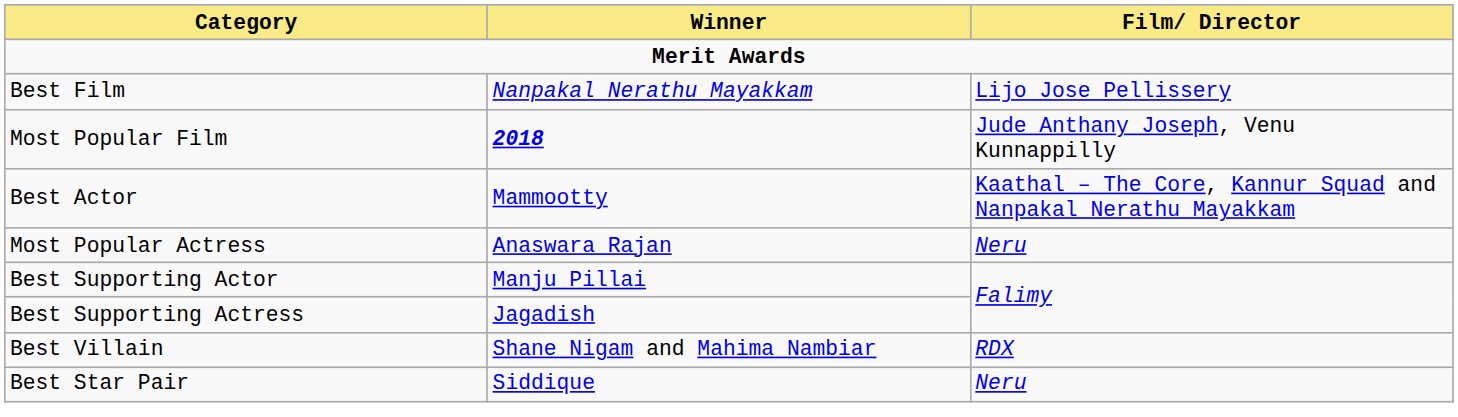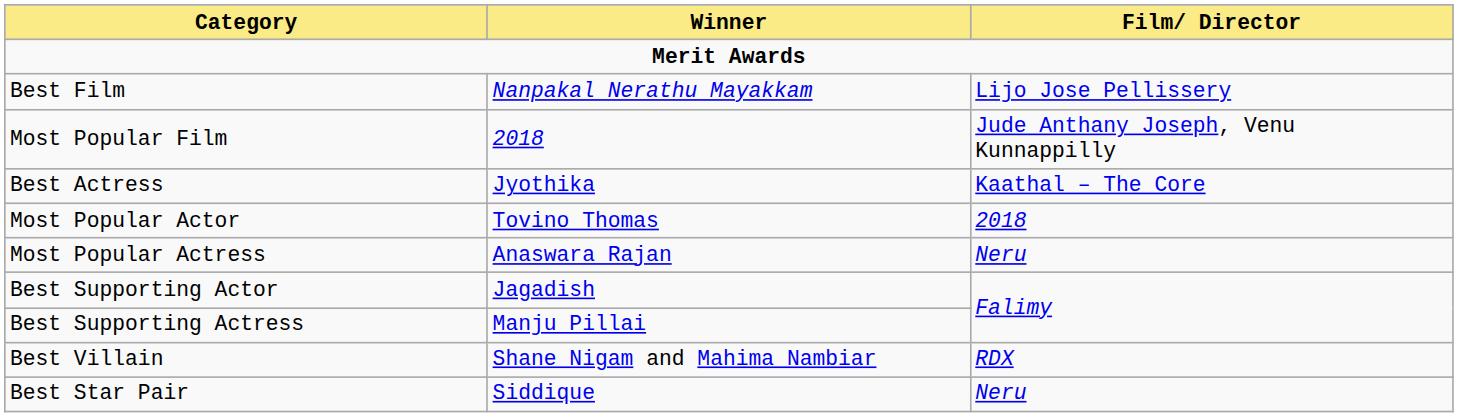 <table class="wikitable" style="width:100%">
 <tr style="background:#BEBEBE">
 <th width="30%" style="background:#FAEB86">Category</th>
 <th width="30%" style="background:#FAEB86">Winner</th>
 <th width="30%" style="background:#FAEB86">Film/ Director</th>
 </tr>
 <tr>
 <td style="text-align:center;" colspan="3"><strong>Merit Awards</strong></td>
 </tr>
 <tr>
 <td>Best Film</td>
 <td><em><a href='#'>Nanpakal Nerathu Mayakkam</a></em></td>
 <td><a href='#'>Lijo Jose Pellissery</a></td>
 </tr>
 <tr>
 <td>Most Popular Film</td>
-<td><strong><em><a href='#'>2018</a></em></strong></td>
+<td><em><a href='#'>2018</a></em></td>
 <td><a href='#'>Jude Anthany Joseph</a>, Venu Kunnappilly</td>
 </tr>
 <tr>
-<td>Best Actor</td>
-<td><a href='#'>Mammootty</a></td>
-<td><a href='#'>Kaathal – The Core</a>, <a href='#'>Kannur Squad</a> and <a href='#'>Nanpakal Nerathu Mayakkam</a></td>
+<td>Best Actress</td>
+<td><a href='#'>Jyothika</a></td>
+<td><a href='#'>Kaathal – The Core</a></td>
+</tr>
+<tr>
+<td>Most Popular Actor</td>
+<td><a href='#'>Tovino Thomas</a></td>
+<td><em><a href='#'>2018</a></em></td>
 </tr>
 <tr>
 <td>Most Popular Actress</td>
 <td><a href='#'>Anaswara Rajan</a></td>
 <td><em><a href='#'>Neru</a></em></td>
 </tr>
 <tr>
 <td>Best Supporting Actor</td>
-<td><a href='#'>Manju Pillai</a></td>
+<td><a href='#'>Jagadish</a></td>
 <td rowspan="2"><em><a href='#'>Falimy</a></em></td>
 </tr>
 <tr>
 <td>Best Supporting Actress</td>
-<td><a href='#'>Jagadish</a></td>
+<td><a href='#'>Manju Pillai</a></td>
 </tr>
 <tr>
 <td>Best Villain</td>
 <td><a href='#'>Shane Nigam</a> and <a href='#'>Mahima Nambiar</a></td>
 <td><em><a href='#'>RDX</a></em></td>
 </tr>
 <tr>
 <td>Best Star Pair</td>
 <td><a href='#'>Siddique</a></td>
 <td><em><a href='#'>Neru</a></em></td>
 </tr>
 </table>
